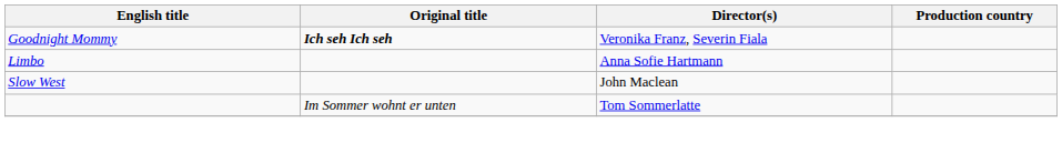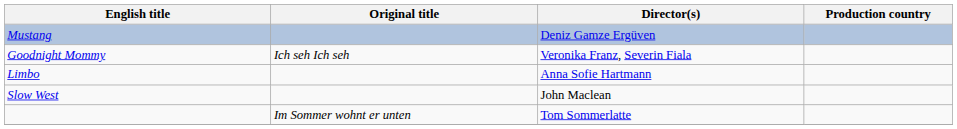 <table class="wikitable" width="95%" cellpadding="5">
 <tr>
 <th width="18%">English title</th>
 <th width="18%">Original title</th>
 <th width="18%">Director(s)</th>
 <th width="10%">Production country</th>
 </tr>
+<tr style="background:#B0C4DE;">
+<td><em><a href='#'>Mustang</a></em></td>
+<td></td>
+<td><a href='#'>Deniz Gamze Ergüven</a></td>
+<td> </td>
+</tr>
 <tr>
 <td><em><a href='#'>Goodnight Mommy</a></em></td>
-<td><strong><em>Ich seh Ich seh</em></strong></td>
+<td><em>Ich seh Ich seh</em></td>
 <td><a href='#'>Veronika Franz</a>, <a href='#'>Severin Fiala</a></td>
 <td></td>
 </tr>
 <tr>
 <td><em><a href='#'>Limbo</a></em></td>
 <td></td>
 <td><a href='#'>Anna Sofie Hartmann</a></td>
 <td></td>
 </tr>
 <tr>
 <td><em><a href='#'>Slow West</a></em></td>
 <td></td>
 <td>John Maclean</td>
 <td> </td>
 </tr>
 <tr>
 <td><em></em></td>
 <td><em>Im Sommer wohnt er unten</em></td>
 <td><a href='#'>Tom Sommerlatte</a></td>
 <td></td>
 </tr>
 <tr>
 </tr>
 </table>
